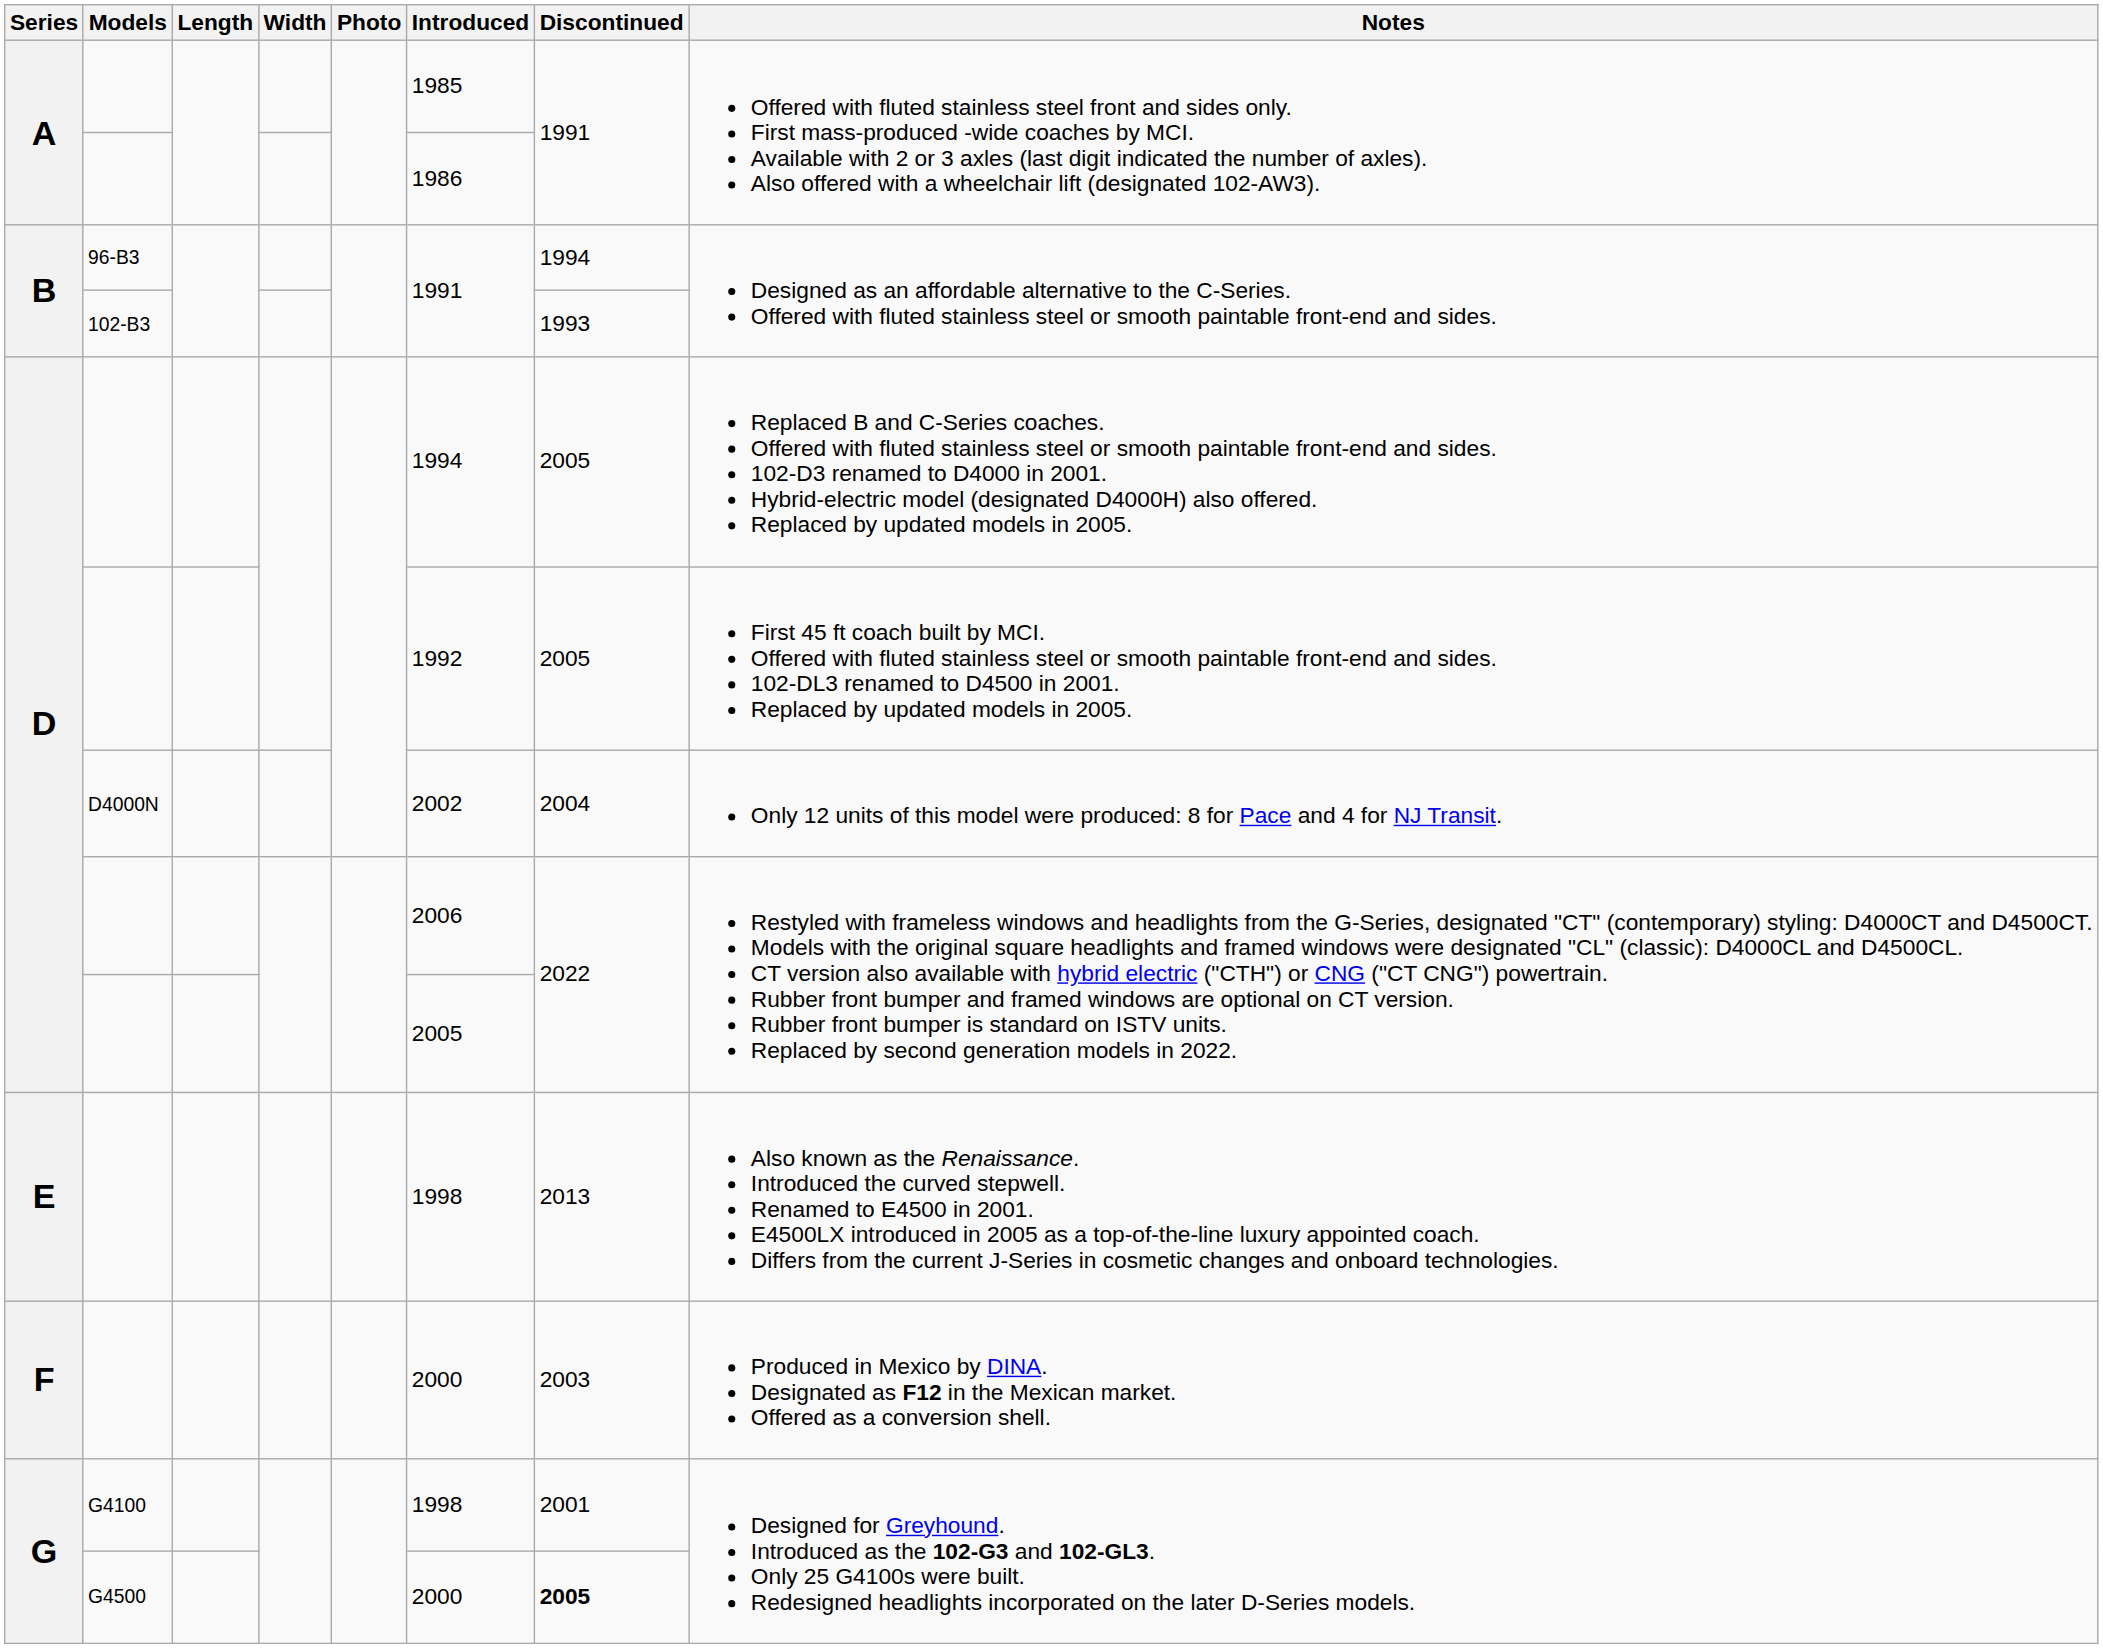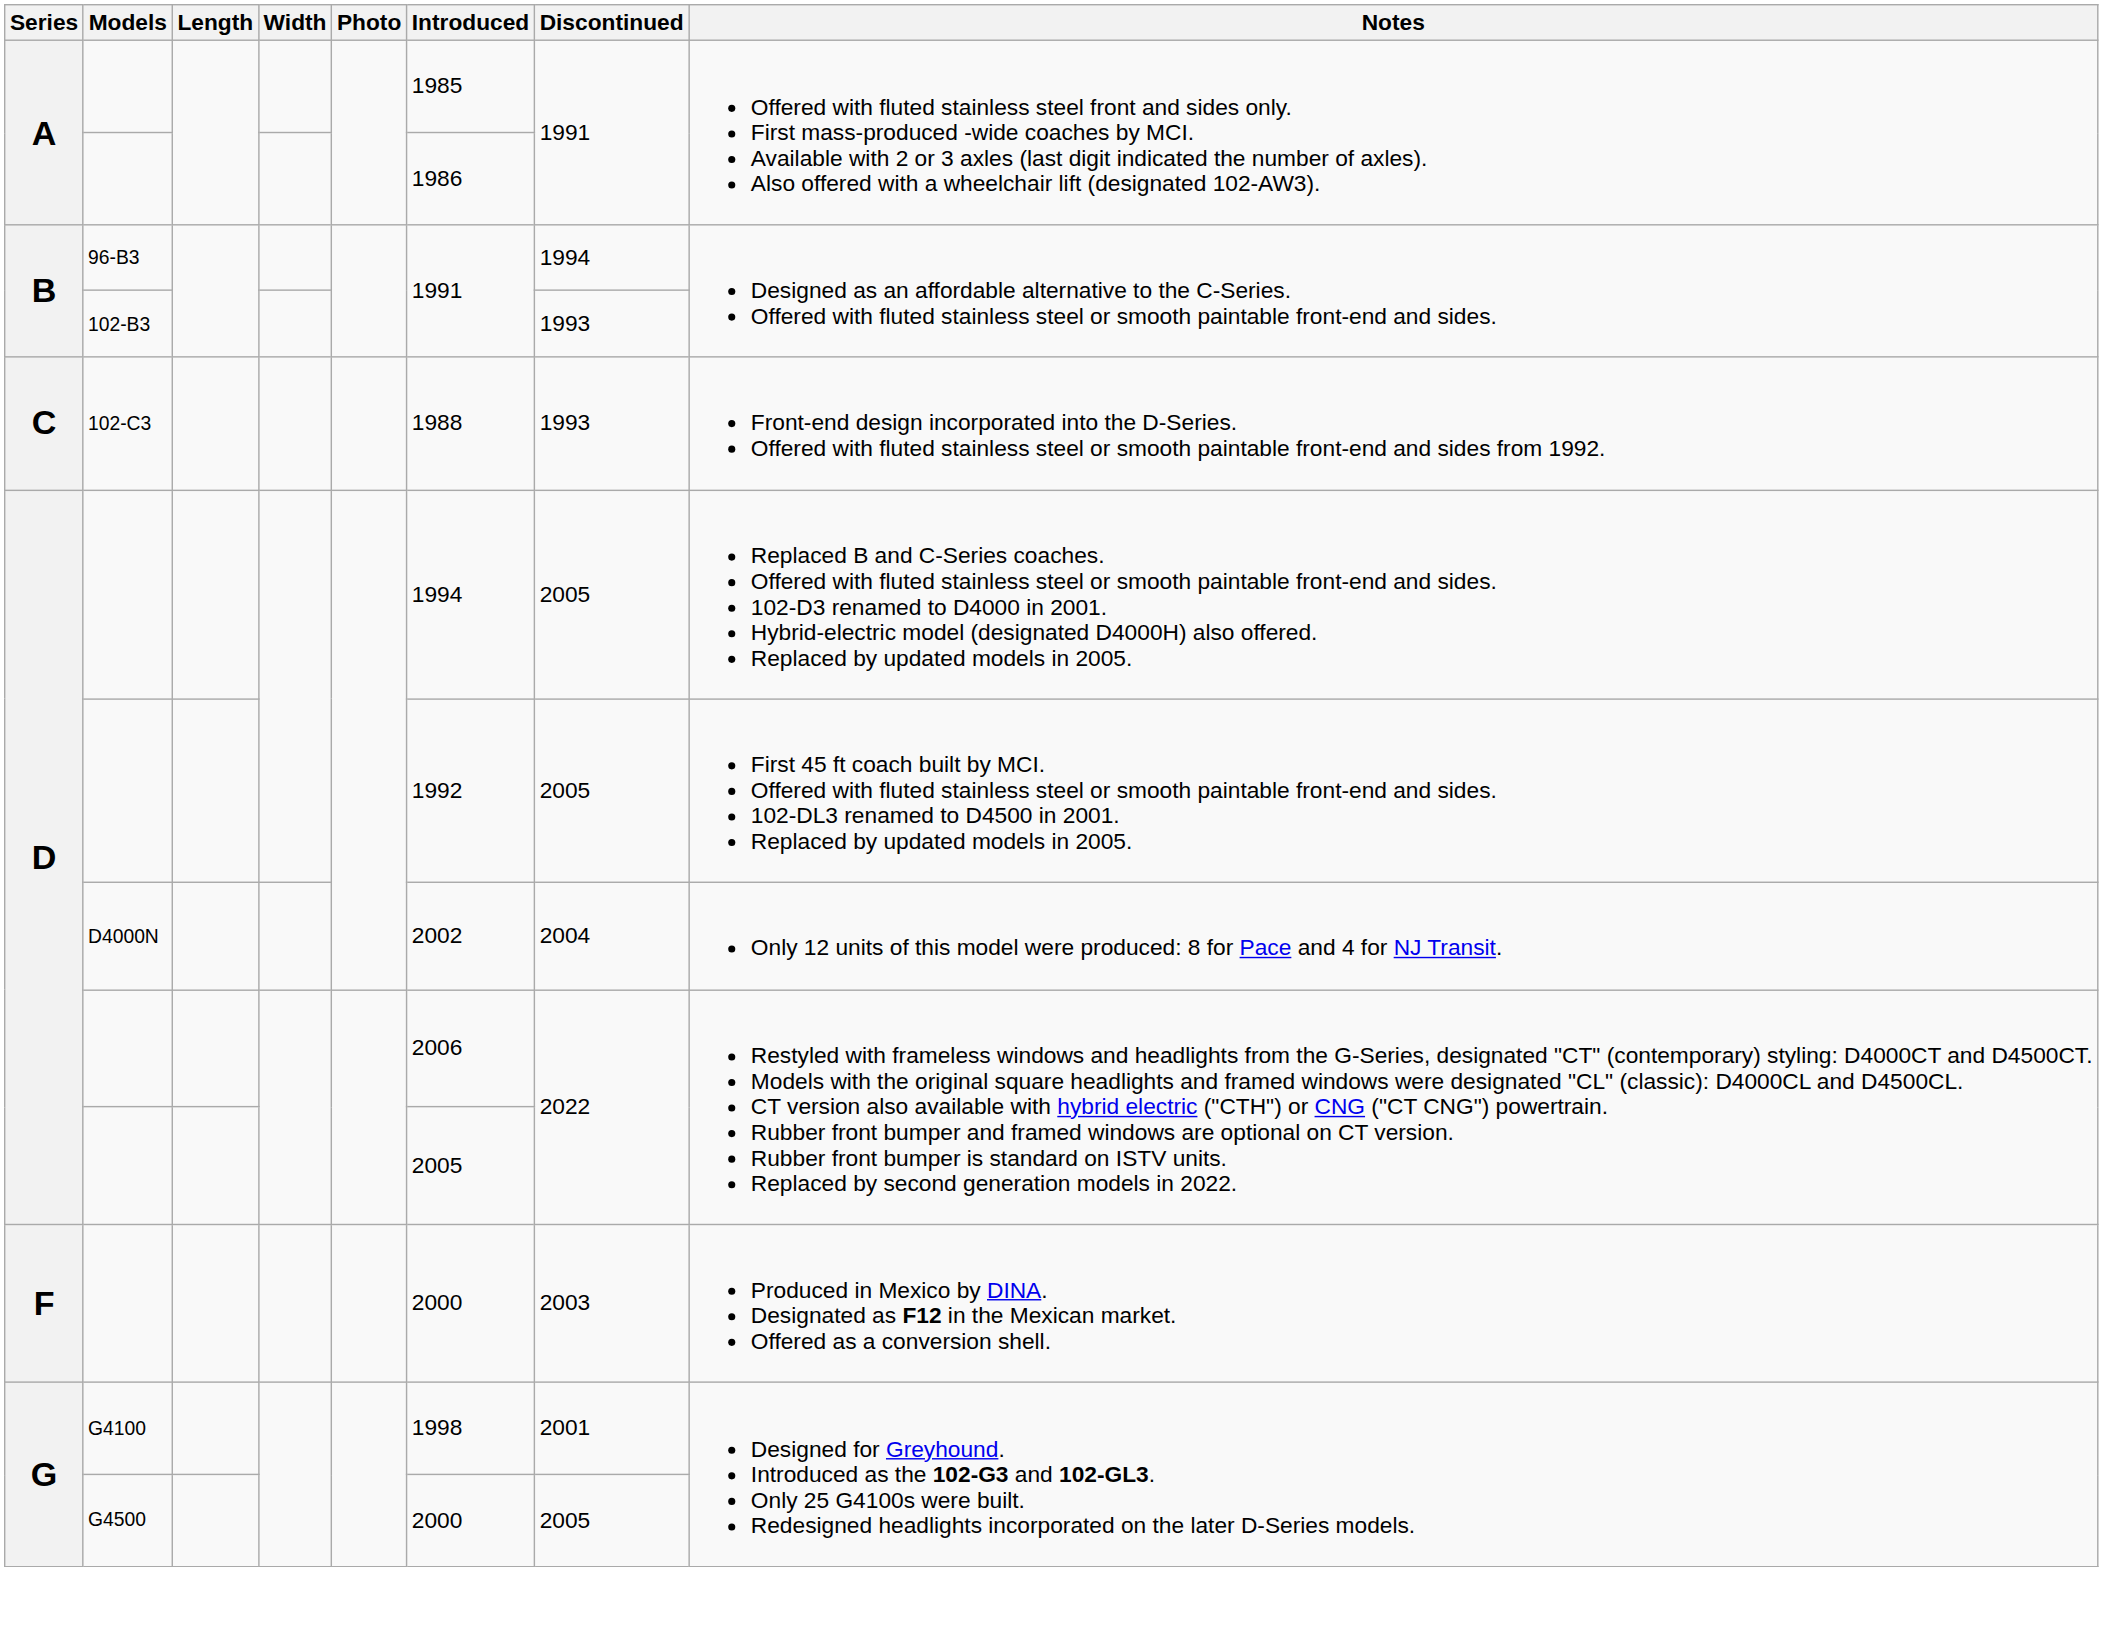 <table class="wikitable sortable">
 <tr>
 <th>Series</th>
 <th>Models</th>
 <th>Length</th>
 <th>Width</th>
 <th class="unsortable">Photo</th>
 <th>Introduced</th>
 <th>Discontinued</th>
 <th class="unsortable">Notes</th>
 </tr>
 <tr>
 <th rowspan="2" style="font-size:150%;">A</th>
 <td style="font-size:85%;"></td>
 <td rowspan="2" nowrap=""></td>
 <td nowrap=""></td>
 <td rowspan="2"><br></td>
 <td>1985</td>
 <td rowspan="2">1991</td>
 <td rowspan="2"><br><ul><li>Offered with fluted stainless steel front and sides only.</li><li>First mass-produced -wide coaches by MCI.</li><li>Available with 2 or 3 axles (last digit indicated the number of axles).</li><li>Also offered with a wheelchair lift (designated 102-AW3).</li></ul></td>
 </tr>
 <tr>
 <td style="font-size:85%;"></td>
 <td></td>
 <td>1986</td>
 </tr>
 <tr>
 <th rowspan="2" style="font-size:150%;">B</th>
 <td style="font-size:85%;">96-B3</td>
 <td rowspan="2"></td>
 <td></td>
 <td rowspan="2"><br></td>
 <td rowspan="2">1991</td>
 <td>1994</td>
 <td rowspan="2"><br><ul><li>Designed as an affordable alternative to the C-Series.</li><li>Offered with fluted stainless steel or smooth paintable front-end and sides.</li></ul></td>
 </tr>
 <tr>
 <td style="font-size:85%;">102-B3</td>
 <td></td>
 <td>1993</td>
 </tr>
 <tr>
+<th style="font-size:150%;">C</th>
+<td style="font-size:85%;">102-C3</td>
+<td></td>
+<td></td>
+<td><br></td>
+<td>1988</td>
+<td>1993</td>
+<td><br><ul><li>Front-end design incorporated into the D-Series.</li><li>Offered with fluted stainless steel or smooth paintable front-end and sides from 1992.</li></ul></td>
+</tr>
+<tr>
 <th rowspan="5" style="font-size:150%;">D</th>
 <td style="font-size:85%;"></td>
 <td></td>
 <td rowspan="2"></td>
 <td rowspan="3"><br><br><br></td>
 <td>1994</td>
 <td>2005</td>
 <td><br><ul><li>Replaced B and C-Series coaches.</li><li>Offered with fluted stainless steel or smooth paintable front-end and sides.</li><li>102-D3 renamed to D4000 in 2001.</li><li>Hybrid-electric model (designated D4000H) also offered.</li><li>Replaced by updated models in 2005.</li></ul></td>
 </tr>
 <tr>
 <td style="font-size:85%;"></td>
 <td></td>
 <td>1992</td>
 <td>2005</td>
 <td><br><ul><li>First 45 ft coach built by MCI.</li><li>Offered with fluted stainless steel or smooth paintable front-end and sides.</li><li>102-DL3 renamed to D4500 in 2001.</li><li>Replaced by updated models in 2005.</li></ul></td>
 </tr>
 <tr>
 <td style="font-size:85%;">D4000N</td>
 <td></td>
 <td></td>
 <td>2002</td>
 <td>2004</td>
 <td><br><ul><li>Only 12 units of this model were produced: 8 for <a href='#'>Pace</a> and 4 for <a href='#'>NJ Transit</a>.</li></ul></td>
 </tr>
 <tr>
 <td style="font-size:85%;"></td>
 <td></td>
 <td rowspan="2"></td>
 <td rowspan="2"><br></td>
 <td>2006</td>
 <td rowspan="2">2022</td>
 <td rowspan="2"><br><ul><li>Restyled with frameless windows and headlights from the G-Series, designated "CT" (contemporary) styling: D4000CT and D4500CT.</li><li>Models with the original square headlights and framed windows were designated "CL" (classic): D4000CL and D4500CL.</li><li>CT version also available with <a href='#'>hybrid electric</a> ("CTH") or <a href='#'>CNG</a> ("CT CNG") powertrain.</li><li>Rubber front bumper and framed windows are optional on CT version.</li><li>Rubber front bumper is standard on ISTV units.</li><li>Replaced by second generation models in 2022.</li></ul></td>
 </tr>
 <tr>
 <td style="font-size:85%;"></td>
 <td></td>
 <td>2005</td>
 </tr>
 <tr>
-<th style="font-size:150%;">E</th>
-<td style="font-size:85%;"></td>
-<td nowrap=""></td>
-<td nowrap=""></td>
-<td><br></td>
-<td>1998</td>
-<td>2013</td>
-<td><br><ul><li>Also known as the <em>Renaissance</em>.</li><li>Introduced the curved stepwell.</li><li>Renamed to E4500 in 2001.</li><li>E4500LX introduced in 2005 as a top-of-the-line luxury appointed coach.</li><li>Differs from the current J-Series in cosmetic changes and onboard technologies.</li></ul></td>
-</tr>
-<tr>
 <th style="font-size:150%;">F</th>
 <td style="font-size:85%;"></td>
 <td></td>
 <td></td>
 <td><br></td>
 <td>2000</td>
 <td>2003</td>
 <td><br><ul><li>Produced in Mexico by <a href='#'>DINA</a>.</li><li>Designated as <strong>F12</strong> in the Mexican market.</li><li>Offered as a conversion shell.</li></ul></td>
 </tr>
 <tr>
 <th rowspan="2" style="font-size:150%;">G</th>
 <td style="font-size:85%;">G4100</td>
 <td></td>
 <td rowspan="2"></td>
 <td rowspan="2"><br></td>
 <td nowrap="">1998</td>
 <td>2001</td>
 <td rowspan="2"><br><ul><li>Designed for <a href='#'>Greyhound</a>.</li><li>Introduced as the <strong>102-G3</strong> and <strong>102-GL3</strong>.</li><li>Only 25 G4100s were built.</li><li>Redesigned headlights incorporated on the later D-Series models.</li></ul></td>
 </tr>
 <tr>
 <td style="font-size:85%;">G4500</td>
 <td></td>
 <td>2000</td>
-<td><strong>2005</strong></td>
+<td>2005</td>
 </tr>
 </table>
